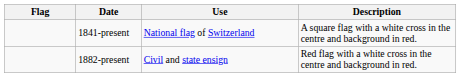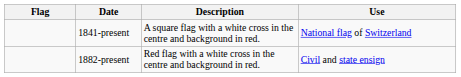 <table class="wikitable">
 <tr>
 <th style="width:110px;">Flag</th>
 <th style="width:100px;">Date</th>
+<th style="width:250px;">Description</th>
 <th style="width:250px;">Use</th>
-<th style="width:250px;">Description</th>
 </tr>
 <tr>
 <td></td>
 <td>1841-present</td>
+<td>A square flag with a white cross in the centre and background in red.</td>
 <td> <a href='#'>National flag</a> of <a href='#'>Switzerland</a></td>
-<td>A square flag with a white cross in the centre and background in red.</td>
 </tr>
 <tr>
 <td></td>
 <td>1882-present</td>
+<td>Red flag with a white cross in the centre and background in red.</td>
 <td> <a href='#'>Civil</a>  and <a href='#'>state ensign</a></td>
-<td>Red flag with a white cross in the centre and background in red.</td>
 </tr>
 </table>
